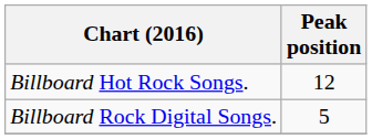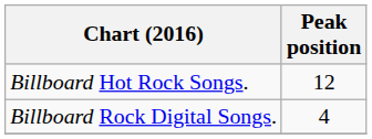 <table class="wikitable plainrowheaders sortable" style="text-align:left;">
 <tr>
 <th scope="col">Chart (2016)</th>
 <th scope="col">Peak<br>position</th>
 </tr>
 <tr>
 <td><em>Billboard</em> <a href='#'>Hot Rock Songs</a>.</td>
 <td align="center">12</td>
 </tr>
 <tr>
 <td><em>Billboard</em> <a href='#'>Rock Digital Songs</a>.</td>
-<td align="center">5</td>
+<td align="center">4</td>
 </tr>
 <tr>
 </tr>
 </table>
